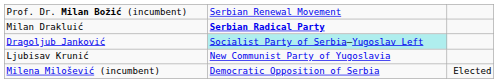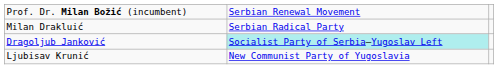 <table style="width:700px;" class="wikitable">
 <tr>
 <td align="left">Prof. Dr. <strong>Milan Božić</strong> (incumbent)</td>
 <td align="left"><a href='#'>Serbian Renewal Movement</a></td>
 <td align="right"></td>
 </tr>
 <tr>
 <td align="left">Milan Drakluić</td>
-<td align="left"><strong><a href='#'>Serbian Radical Party</a></strong></td>
+<td align="left"><a href='#'>Serbian Radical Party</a></td>
 <td align="right"></td>
 </tr>
 <tr>
 <td align="left"><a href='#'>Dragoljub Janković</a></td>
 <td align="left" style="background: paleturquoise;"><a href='#'>Socialist Party of Serbia</a>–<a href='#'>Yugoslav Left</a></td>
 <td align="right"></td>
 </tr>
 <tr>
 <td align="left">Ljubisav Krunić</td>
 <td align="left"><a href='#'>New Communist Party of Yugoslavia</a></td>
 <td align="right"></td>
 </tr>
-<tr>
-<td align="left"><a href='#'>Milena Milošević</a> (incumbent)</td>
-<td align="left"><a href='#'>Democratic Opposition of Serbia</a></td>
-<td align="right">Elected</td>
-</tr>
 </table>
